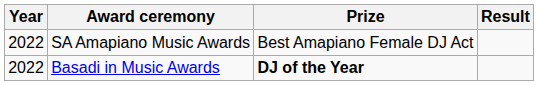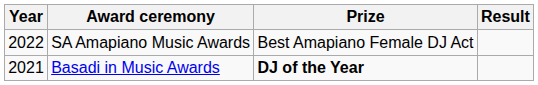 <table class ="wikitable">
 <tr>
 <th>Year</th>
 <th>Award ceremony</th>
 <th>Prize</th>
 <th>Result</th>
 </tr>
 <tr>
 <td>2022</td>
 <td>SA Amapiano Music Awards</td>
 <td>Best Amapiano Female DJ Act</td>
 <td></td>
 </tr>
 <tr>
-<td>2022</td>
+<td>2021</td>
 <td><a href='#'>Basadi in Music Awards</a></td>
 <td><strong>DJ of the Year</strong></td>
 <td></td>
 </tr>
 </table>
